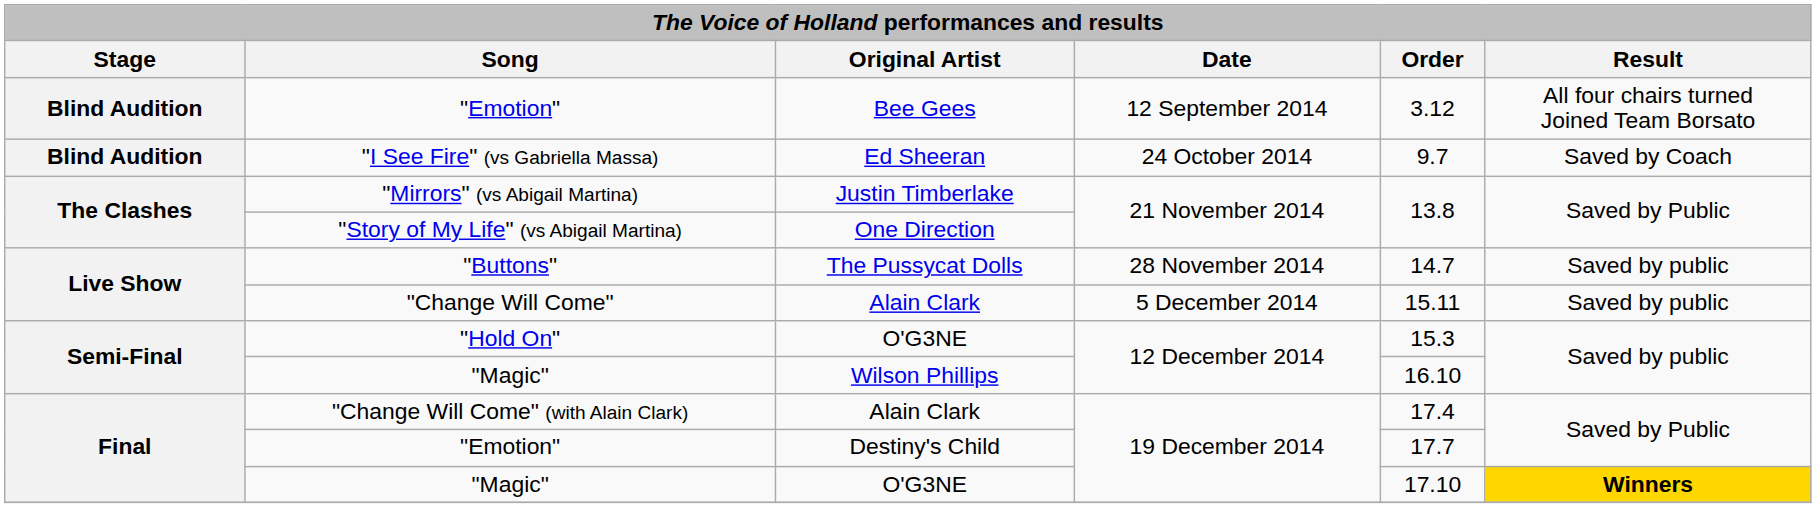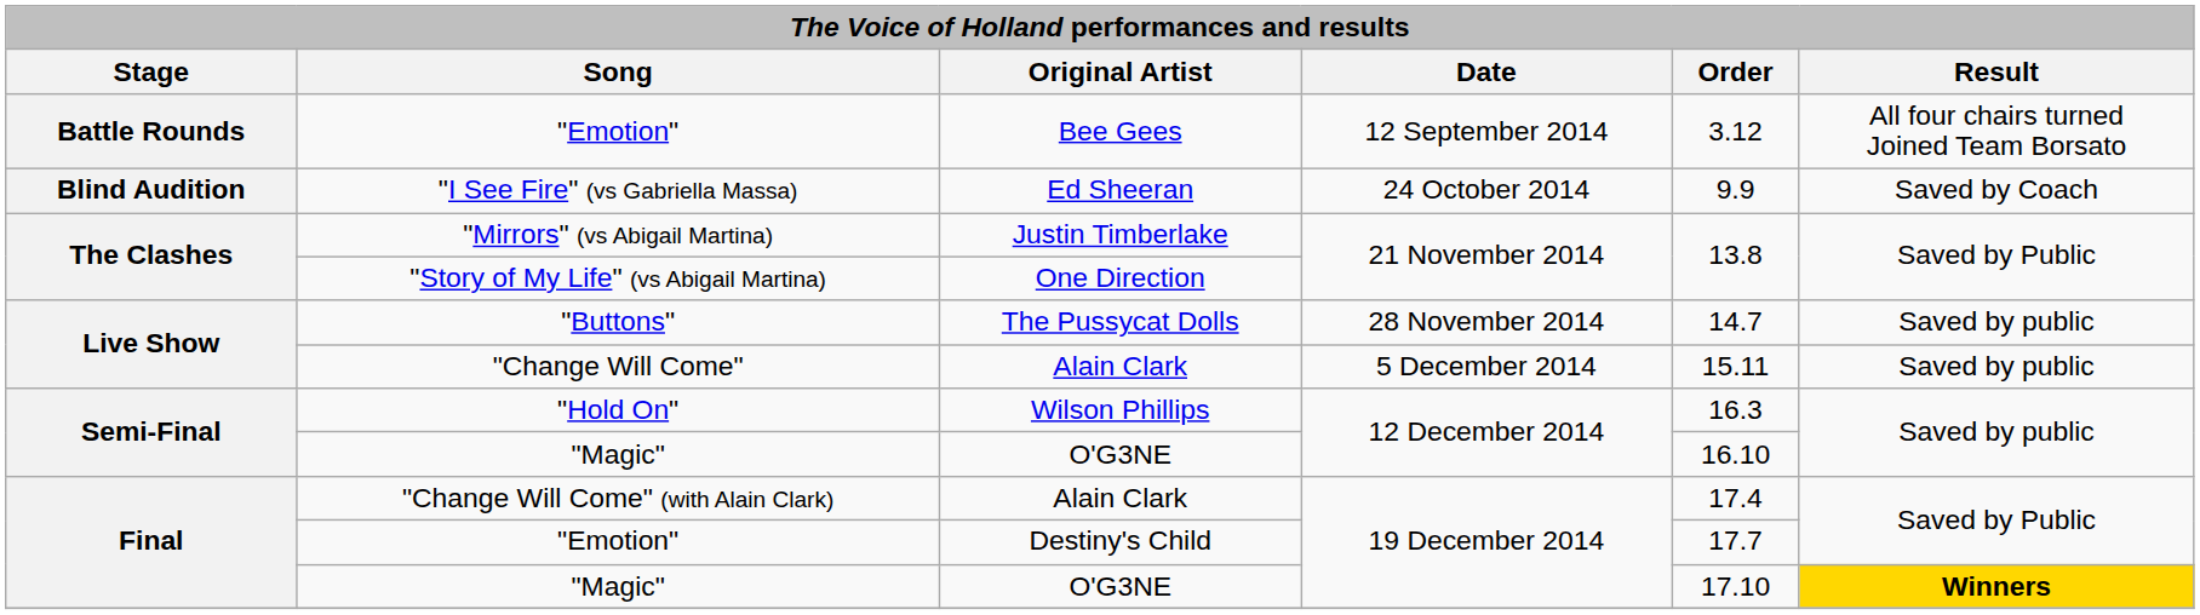 <table class="wikitable collapsible collapsed" style="width:100%; margin:1em auto 1em auto; text-align:center;">
 <tr>
 <th colspan="7" style="background:#BFBFBF;"><em>The Voice of Holland</em> performances and results</th>
 </tr>
 <tr>
 <th scope="col">Stage</th>
 <th scope="col">Song</th>
 <th scope="col">Original Artist</th>
 <th scope="col">Date</th>
 <th scope="col">Order</th>
 <th scope="col">Result</th>
 </tr>
 <tr>
-<th scope="row">Blind Audition</th>
+<th scope="row">Battle Rounds</th>
 <td>"<a href='#'>Emotion</a>"</td>
 <td><a href='#'>Bee Gees</a></td>
 <td>12 September 2014</td>
 <td>3.12</td>
 <td>All four chairs turned<br>Joined Team Borsato</td>
 </tr>
 <tr>
 <th scope="row">Blind Audition</th>
 <td>"<a href='#'>I See Fire</a>" <small>(vs Gabriella Massa)</small></td>
 <td><a href='#'>Ed Sheeran</a></td>
 <td>24 October 2014</td>
-<td>9.7</td>
+<td>9.9</td>
 <td>Saved by Coach</td>
 </tr>
 <tr>
 <th scope="row" rowspan="2">The Clashes</th>
 <td>"<a href='#'>Mirrors</a>" <small>(vs Abigail Martina)</small></td>
 <td><a href='#'>Justin Timberlake</a></td>
 <td rowspan="2">21 November 2014</td>
 <td rowspan="2">13.8</td>
 <td rowspan="2">Saved by Public</td>
 </tr>
 <tr>
 <td>"<a href='#'>Story of My Life</a>" <small>(vs Abigail Martina)</small></td>
 <td><a href='#'>One Direction</a></td>
 </tr>
 <tr>
 <th scope="row" rowspan="2">Live Show</th>
 <td>"<a href='#'>Buttons</a>"</td>
 <td><a href='#'>The Pussycat Dolls</a></td>
 <td>28 November 2014</td>
 <td>14.7</td>
 <td>Saved by public</td>
 </tr>
 <tr>
 <td>"Change Will Come"</td>
 <td><a href='#'>Alain Clark</a></td>
 <td>5 December 2014</td>
 <td>15.11</td>
 <td>Saved by public</td>
 </tr>
 <tr>
 <th scope="row" rowspan="2">Semi-Final</th>
 <td>"<a href='#'>Hold On</a>"</td>
-<td>O'G3NE</td>
+<td><a href='#'>Wilson Phillips</a></td>
 <td rowspan="2">12 December 2014</td>
-<td>15.3</td>
+<td>16.3</td>
 <td rowspan="2">Saved by public</td>
 </tr>
 <tr>
 <td>"Magic"</td>
-<td><a href='#'>Wilson Phillips</a></td>
+<td>O'G3NE</td>
 <td>16.10</td>
 </tr>
 <tr>
 <th scope="row" rowspan="3">Final</th>
 <td>"Change Will Come" <small>(with Alain Clark)</small></td>
 <td>Alain Clark</td>
 <td rowspan="3">19 December 2014</td>
 <td>17.4</td>
 <td rowspan="2">Saved by Public</td>
 </tr>
 <tr>
 <td>"Emotion"</td>
 <td>Destiny's Child</td>
 <td>17.7</td>
 </tr>
 <tr>
 <td>"Magic"</td>
 <td>O'G3NE</td>
 <td>17.10</td>
 <td style="background:gold;"><strong>Winners</strong></td>
 </tr>
 <tr>
 </tr>
 </table>
